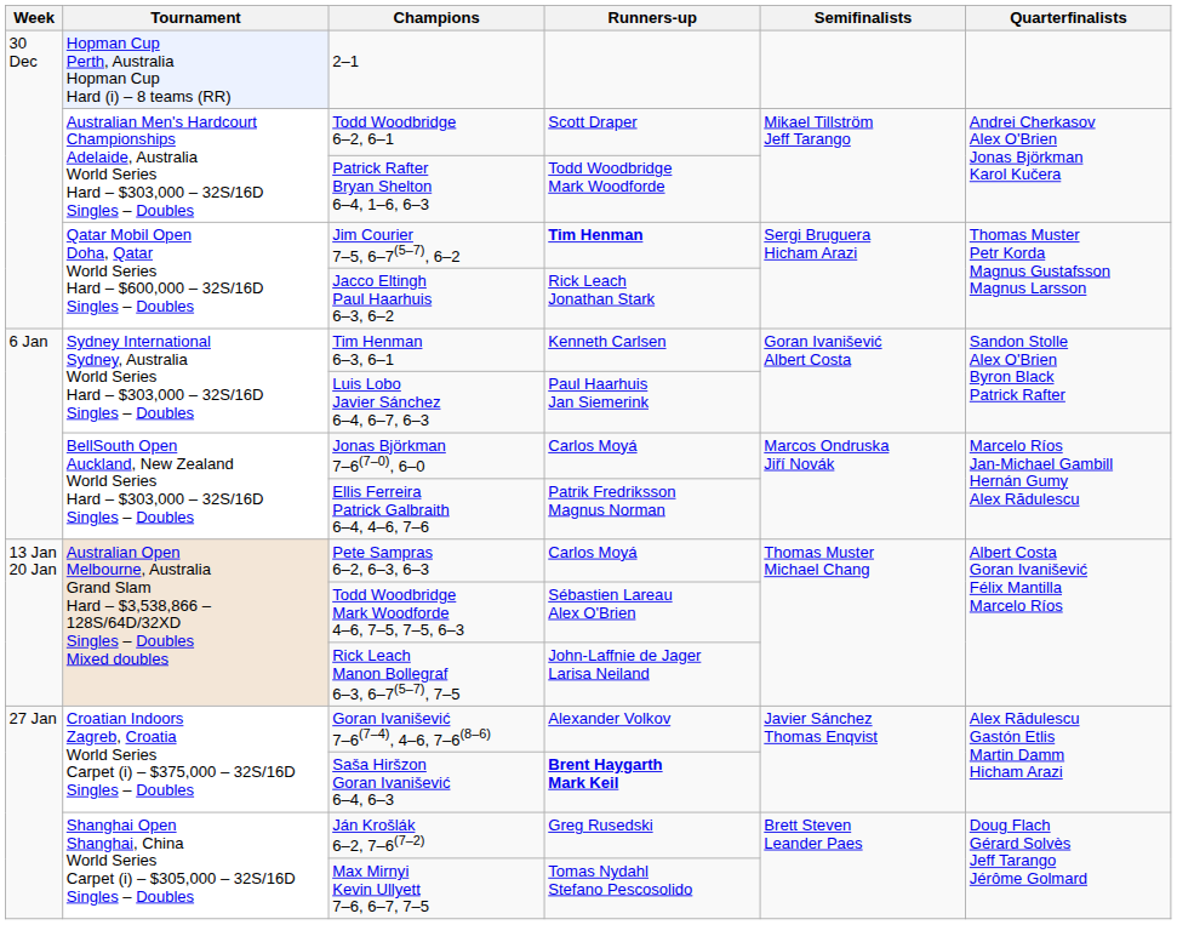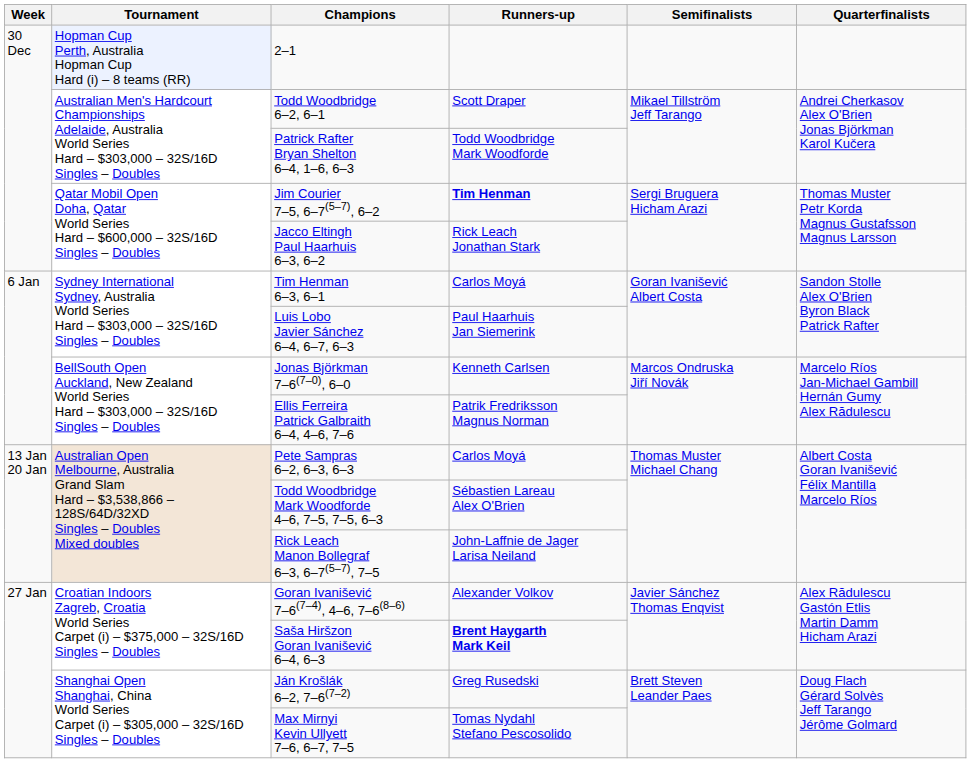 <table class=wikitable style=font-size:95%>
 <tr>
 <th style="width:48px;">Week</th>
 <th style="width:248px;">Tournament</th>
 <th style="width:200px;">Champions</th>
 <th style="width:200px;">Runners-up</th>
 <th style="width:190px;">Semifinalists</th>
 <th style="width:190px;">Quarterfinalists</th>
 </tr>
 <tr valign=top>
 <td rowspan=5>30 Dec</td>
 <td style="background:#ECF2FF;"><a href='#'>Hopman Cup</a><br> <a href='#'>Perth</a>, Australia<br>Hopman Cup<br> Hard (i) – 8 teams (RR)</td>
 <td><br>2–1</td>
 <td></td>
 <td><br><br></td>
 <td><br><br></td>
 </tr>
 <tr valign=top>
 <td style="background:#FFF;" rowspan=2><a href='#'>Australian Men's Hardcourt Championships</a><br><a href='#'>Adelaide</a>, Australia<br>World Series<br>Hard – $303,000 – 32S/16D <br> <a href='#'>Singles</a> – <a href='#'>Doubles</a></td>
 <td> <a href='#'>Todd Woodbridge</a><br> 6–2, 6–1</td>
 <td> <a href='#'>Scott Draper</a></td>
 <td rowspan=2> <a href='#'>Mikael Tillström</a><br> <a href='#'>Jeff Tarango</a></td>
 <td rowspan=2> <a href='#'>Andrei Cherkasov</a><br> <a href='#'>Alex O'Brien</a><br> <a href='#'>Jonas Björkman</a><br> <a href='#'>Karol Kučera</a></td>
 </tr>
 <tr valign=top>
 <td> <a href='#'>Patrick Rafter</a><br> <a href='#'>Bryan Shelton</a><br> 6–4, 1–6, 6–3</td>
 <td> <a href='#'>Todd Woodbridge</a><br> <a href='#'>Mark Woodforde</a></td>
 </tr>
 <tr valign=top>
 <td style="background:#FFF;" rowspan=2><a href='#'>Qatar Mobil Open</a><br><a href='#'>Doha</a>, <a href='#'>Qatar</a><br>World Series<br>Hard – $600,000 – 32S/16D <br> <a href='#'>Singles</a> – <a href='#'>Doubles</a></td>
 <td> <a href='#'>Jim Courier</a><br> 7–5, 6–7<sup>(5–7)</sup>, 6–2</td>
 <td><strong> <a href='#'>Tim Henman</a></strong></td>
 <td rowspan=2> <a href='#'>Sergi Bruguera</a><br> <a href='#'>Hicham Arazi</a></td>
 <td rowspan=2> <a href='#'>Thomas Muster</a><br> <a href='#'>Petr Korda</a><br> <a href='#'>Magnus Gustafsson</a><br> <a href='#'>Magnus Larsson</a></td>
 </tr>
 <tr valign=top>
 <td> <a href='#'>Jacco Eltingh</a><br> <a href='#'>Paul Haarhuis</a><br> 6–3, 6–2</td>
 <td> <a href='#'>Rick Leach</a><br> <a href='#'>Jonathan Stark</a></td>
 </tr>
 <tr valign=top>
 <td rowspan=4>6 Jan</td>
 <td style="background:#FFF;" rowspan=2><a href='#'>Sydney International</a><br><a href='#'>Sydney</a>, Australia<br>World Series<br>Hard – $303,000 – 32S/16D <br> <a href='#'>Singles</a> – <a href='#'>Doubles</a></td>
 <td> <a href='#'>Tim Henman</a><br> 6–3, 6–1</td>
-<td> <a href='#'>Kenneth Carlsen</a></td>
+<td> <a href='#'>Carlos Moyá</a></td>
 <td rowspan=2> <a href='#'>Goran Ivanišević</a><br> <a href='#'>Albert Costa</a></td>
 <td rowspan=2> <a href='#'>Sandon Stolle</a><br> <a href='#'>Alex O'Brien</a><br> <a href='#'>Byron Black</a><br> <a href='#'>Patrick Rafter</a></td>
 </tr>
 <tr valign=top>
 <td> <a href='#'>Luis Lobo</a><br> <a href='#'>Javier Sánchez</a><br> 6–4, 6–7, 6–3</td>
 <td> <a href='#'>Paul Haarhuis</a><br> <a href='#'>Jan Siemerink</a></td>
 </tr>
 <tr valign=top>
 <td style="background:#FFF;" rowspan=2><a href='#'>BellSouth Open</a><br><a href='#'>Auckland</a>, New Zealand<br>World Series<br>Hard – $303,000 – 32S/16D <br> <a href='#'>Singles</a> – <a href='#'>Doubles</a></td>
 <td> <a href='#'>Jonas Björkman</a><br> 7–6<sup>(7–0)</sup>, 6–0</td>
-<td> <a href='#'>Carlos Moyá</a></td>
+<td> <a href='#'>Kenneth Carlsen</a></td>
 <td rowspan=2> <a href='#'>Marcos Ondruska</a><br> <a href='#'>Jiří Novák</a></td>
 <td rowspan=2> <a href='#'>Marcelo Ríos</a><br> <a href='#'>Jan-Michael Gambill</a><br> <a href='#'>Hernán Gumy</a><br> <a href='#'>Alex Rădulescu</a></td>
 </tr>
 <tr valign=top>
 <td> <a href='#'>Ellis Ferreira</a><br> <a href='#'>Patrick Galbraith</a><br> 6–4, 4–6, 7–6</td>
 <td> <a href='#'>Patrik Fredriksson</a><br> <a href='#'>Magnus Norman</a></td>
 </tr>
 <tr valign=top>
 <td rowspan=3>13 Jan<br>20 Jan</td>
 <td bgcolor="#F3E6D7" rowspan=3><a href='#'>Australian Open</a><br> <a href='#'>Melbourne</a>, Australia<br>Grand Slam<br>Hard – $3,538,866 – 128S/64D/32XD <br> <a href='#'>Singles</a> – <a href='#'>Doubles</a> <br> <a href='#'>Mixed doubles</a></td>
 <td> <a href='#'>Pete Sampras</a><br>6–2, 6–3, 6–3</td>
 <td> <a href='#'>Carlos Moyá</a></td>
 <td rowspan=3> <a href='#'>Thomas Muster</a> <br>  <a href='#'>Michael Chang</a></td>
 <td rowspan=3> <a href='#'>Albert Costa</a> <br>  <a href='#'>Goran Ivanišević</a> <br>  <a href='#'>Félix Mantilla</a> <br>  <a href='#'>Marcelo Ríos</a></td>
 </tr>
 <tr valign=top>
 <td> <a href='#'>Todd Woodbridge</a><br> <a href='#'>Mark Woodforde</a><br> 4–6, 7–5, 7–5, 6–3</td>
 <td> <a href='#'>Sébastien Lareau</a><br> <a href='#'>Alex O'Brien</a></td>
 </tr>
 <tr valign=top>
 <td> <a href='#'>Rick Leach</a><br> <a href='#'>Manon Bollegraf</a><br> 6–3, 6–7<sup>(5–7)</sup>, 7–5</td>
 <td> <a href='#'>John-Laffnie de Jager</a><br> <a href='#'>Larisa Neiland</a></td>
 </tr>
 <tr valign=top>
 <td rowspan=4>27 Jan</td>
 <td style="background:#FFF;" rowspan=2><a href='#'>Croatian Indoors</a><br><a href='#'>Zagreb</a>, <a href='#'>Croatia</a><br>World Series<br>Carpet (i) – $375,000 – 32S/16D <br> <a href='#'>Singles</a> – <a href='#'>Doubles</a></td>
 <td> <a href='#'>Goran Ivanišević</a><br> 7–6<sup>(7–4)</sup>, 4–6, 7–6<sup>(8–6)</sup></td>
 <td> <a href='#'>Alexander Volkov</a></td>
 <td rowspan=2> <a href='#'>Javier Sánchez</a><br> <a href='#'>Thomas Enqvist</a></td>
 <td rowspan=2> <a href='#'>Alex Rădulescu</a><br> <a href='#'>Gastón Etlis</a><br> <a href='#'>Martin Damm</a><br> <a href='#'>Hicham Arazi</a></td>
 </tr>
 <tr valign=top>
 <td> <a href='#'>Saša Hiršzon</a><br> <a href='#'>Goran Ivanišević</a><br> 6–4, 6–3</td>
 <td><strong> <a href='#'>Brent Haygarth</a><br> <a href='#'>Mark Keil</a></strong></td>
 </tr>
 <tr valign=top>
 <td style="background:#FFF;" rowspan=2><a href='#'>Shanghai Open</a><br><a href='#'>Shanghai</a>, China<br>World Series<br>Carpet (i) – $305,000 – 32S/16D <br> <a href='#'>Singles</a> – <a href='#'>Doubles</a></td>
 <td> <a href='#'>Ján Krošlák</a><br> 6–2, 7–6<sup>(7–2)</sup></td>
 <td> <a href='#'>Greg Rusedski</a></td>
 <td rowspan=2> <a href='#'>Brett Steven</a><br> <a href='#'>Leander Paes</a></td>
 <td rowspan=2> <a href='#'>Doug Flach</a><br> <a href='#'>Gérard Solvès</a><br> <a href='#'>Jeff Tarango</a><br> <a href='#'>Jérôme Golmard</a></td>
 </tr>
 <tr valign=top>
 <td> <a href='#'>Max Mirnyi</a><br> <a href='#'>Kevin Ullyett</a><br> 7–6, 6–7, 7–5</td>
 <td> <a href='#'>Tomas Nydahl</a><br> <a href='#'>Stefano Pescosolido</a></td>
 </tr>
 </table>
